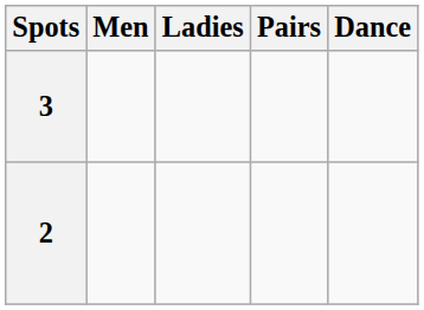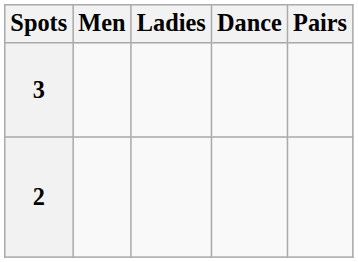 <table class="wikitable">
 <tr>
 <th>Spots</th>
 <th>Men</th>
 <th>Ladies</th>
+<th>Dance</th>
 <th>Pairs</th>
-<th>Dance</th>
 </tr>
 <tr>
 <th>3</th>
 <td valign="top"> <br> </td>
 <td valign="top"> <br> </td>
+<td valign="top"> <br> </td>
 <td valign="top"> <br>  <br>  <br> </td>
-<td valign="top"> <br> </td>
 </tr>
 <tr>
 <th>2</th>
 <td valign="top"> <br>  <br>  <br> </td>
 <td valign="top"> <br>  <br>  <br>  <br> </td>
+<td valign="top"> <br>  <br>  <br>  <br> </td>
 <td valign="top"></td>
-<td valign="top"> <br>  <br>  <br>  <br> </td>
 </tr>
 </table>
